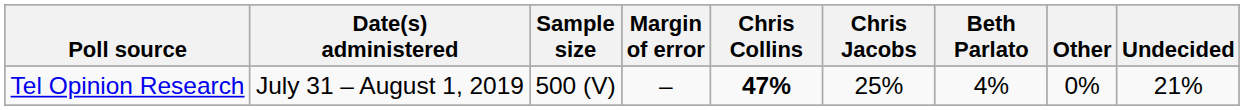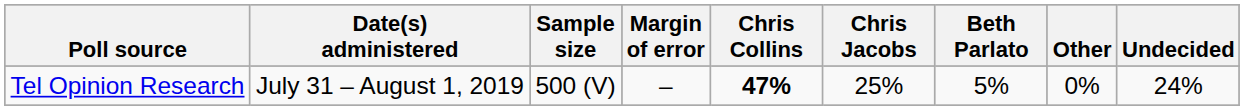 <table class="wikitable" style="font-size:90%;text-align:center;">
 <tr valign=bottom style="font-size:90%;">
 <th>Poll source</th>
 <th>Date(s)<br>administered</th>
 <th>Sample<br>size</th>
 <th>Margin<br>of error</th>
 <th style="width:60px;">Chris<br>Collins</th>
 <th style="width:60px;">Chris<br>Jacobs</th>
 <th style="width:60px;">Beth<br>Parlato</th>
 <th>Other</th>
 <th>Undecided</th>
 </tr>
 <tr>
 <td style="text-align:left;"><a href='#'>Tel Opinion Research</a></td>
 <td>July 31 – August 1, 2019</td>
 <td>500 (V)</td>
 <td>–</td>
 <td><strong>47%</strong></td>
 <td>25%</td>
-<td>4%</td>
+<td>5%</td>
 <td>0%</td>
-<td>21%</td>
+<td>24%</td>
 </tr>
 </table>
